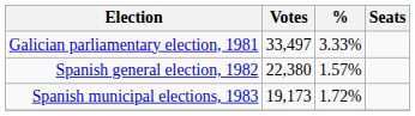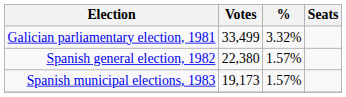 <table class="wikitable sortable">
 <tr>
 <th bgcolor="#BFCFFF">Election</th>
 <th bgcolor="#BFCFFF">Votes</th>
 <th bgcolor="#BFCFFF">%</th>
 <th bgcolor="#BFCFFF">Seats</th>
 </tr>
 <tr>
 <td align="right"><a href='#'>Galician parliamentary election, 1981</a></td>
-<td align="right">33,497</td>
-<td align="right">3.33%</td>
+<td align="right">33,499</td>
+<td align="right">3.32%</td>
 <td align="center"></td>
 </tr>
 <tr>
 <td align="right"><a href='#'>Spanish general election, 1982</a></td>
 <td align="right">22,380</td>
 <td align="right">1.57%</td>
 <td align="center"></td>
 </tr>
 <tr>
 <td align="right"><a href='#'>Spanish municipal elections, 1983</a></td>
 <td align="right">19,173</td>
-<td align="right">1.72%</td>
+<td align="right">1.57%</td>
 <td align="center"></td>
 </tr>
 <tr>
 </tr>
 </table>
